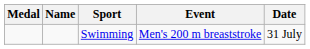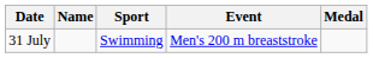 <table class="wikitable sortable" style="font-size:90%">
 <tr>
-<th>Medal</th>
+<th>Date</th>
 <th>Name</th>
 <th>Sport</th>
 <th>Event</th>
-<th>Date</th>
+<th>Medal</th>
 </tr>
 <tr>
-<td></td>
+<td>31 July</td>
 <td></td>
 <td><a href='#'>Swimming</a></td>
 <td><a href='#'>Men's 200 m breaststroke</a></td>
-<td>31 July</td>
+<td></td>
 </tr>
 </table>
